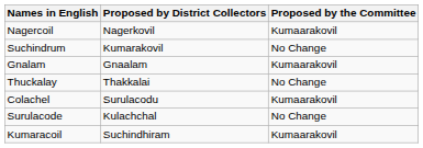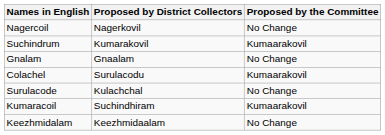 <table class="wikitable">
 <tr>
 <th>Names in English</th>
 <th>Proposed by District Collectors</th>
 <th>Proposed by the Committee</th>
 </tr>
 <tr>
 <td>Nagercoil</td>
 <td>Nagerkovil</td>
-<td>Kumaarakovil</td>
+<td>No Change</td>
 </tr>
 <tr>
 <td>Suchindrum</td>
 <td>Kumarakovil</td>
-<td>No Change</td>
+<td>Kumaarakovil</td>
 </tr>
 <tr>
 <td>Gnalam</td>
 <td>Gnaalam</td>
-<td>Kumaarakovil</td>
-</tr>
-<tr>
-<td>Thuckalay</td>
-<td>Thakkalai</td>
 <td>No Change</td>
 </tr>
 <tr>
 <td>Colachel</td>
 <td>Surulacodu</td>
 <td>Kumaarakovil</td>
 </tr>
 <tr>
 <td>Surulacode</td>
 <td>Kulachchal</td>
 <td>No Change</td>
 </tr>
 <tr>
 <td>Kumaracoil</td>
 <td>Suchindhiram</td>
 <td>Kumaarakovil</td>
 </tr>
+<tr>
+<td>Keezhmidalam</td>
+<td>Keezhmidaalam</td>
+<td>No Change</td>
+</tr>
 </table>
